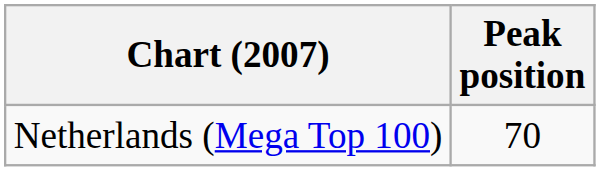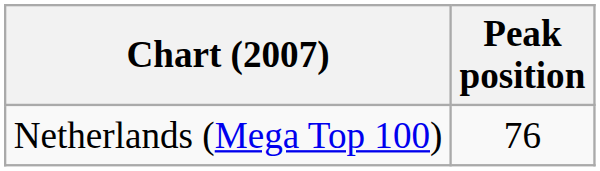 <table class="wikitable">
 <tr>
 <th>Chart (2007)</th>
 <th>Peak<br>position</th>
 </tr>
 <tr>
 <td>Netherlands (<a href='#'>Mega Top 100</a>)</td>
-<td align="center">70</td>
+<td align="center">76</td>
 </tr>
 </table>
